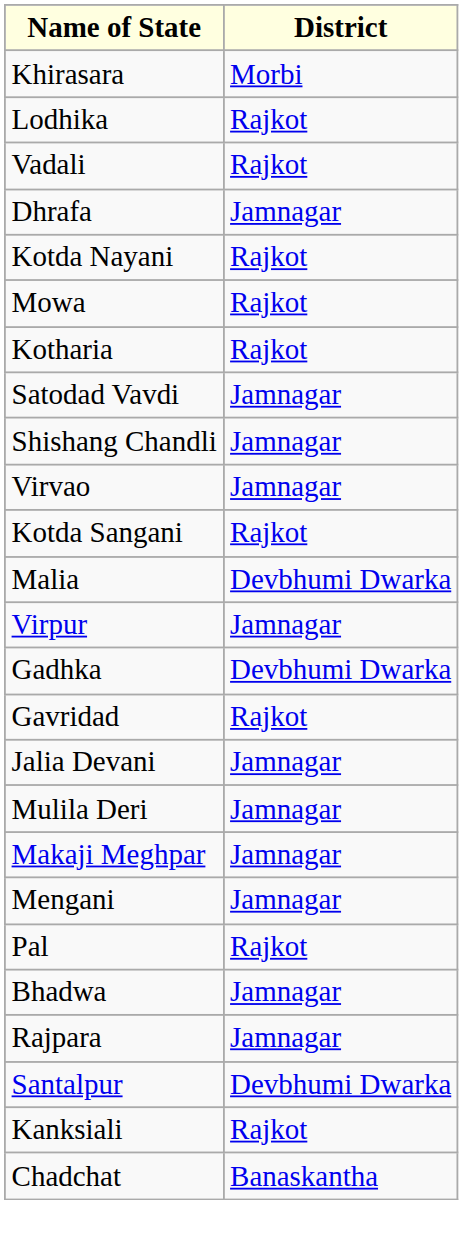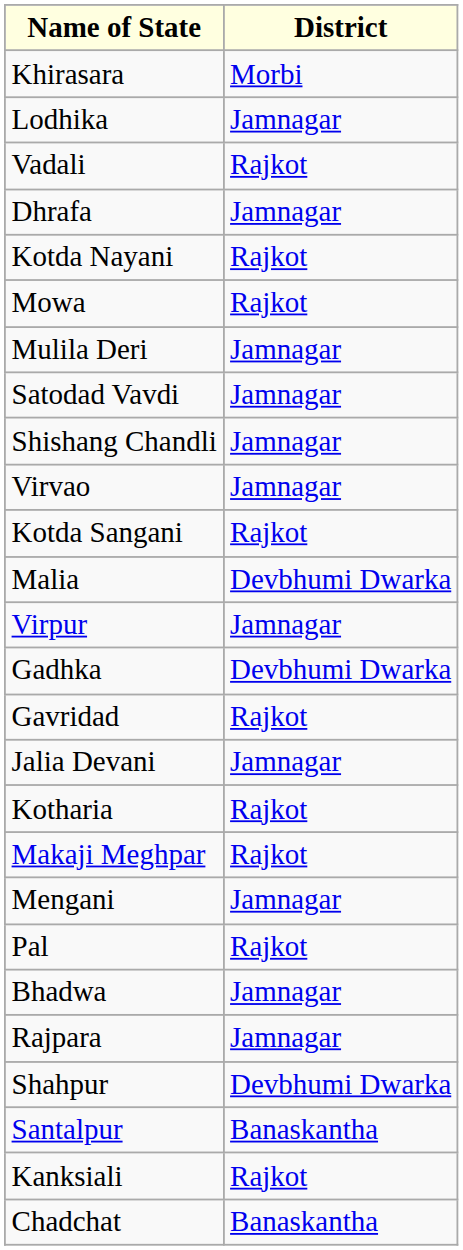 <table class="wikitable sortable">
 <tr>
 <th style="background-color: lightyellow;">Name of State</th>
 <th style="background-color: lightyellow;">District</th>
 </tr>
 <tr>
 <td>Khirasara</td>
 <td><a href='#'>Morbi</a></td>
 </tr>
 <tr>
 <td>Lodhika</td>
-<td><a href='#'>Rajkot</a></td>
+<td><a href='#'>Jamnagar</a></td>
 </tr>
 <tr>
 <td>Vadali</td>
 <td><a href='#'>Rajkot</a></td>
 </tr>
 <tr>
 <td>Dhrafa</td>
 <td><a href='#'>Jamnagar</a></td>
 </tr>
 <tr>
 <td>Kotda Nayani</td>
 <td><a href='#'>Rajkot</a></td>
 </tr>
 <tr>
 <td>Mowa</td>
 <td><a href='#'>Rajkot</a></td>
 </tr>
 <tr>
-<td>Kotharia</td>
-<td><a href='#'>Rajkot</a></td>
+<td>Mulila Deri</td>
+<td><a href='#'>Jamnagar</a></td>
 </tr>
 <tr>
 <td>Satodad Vavdi</td>
 <td><a href='#'>Jamnagar</a></td>
 </tr>
 <tr>
 <td>Shishang Chandli</td>
 <td><a href='#'>Jamnagar</a></td>
 </tr>
 <tr>
 <td>Virvao</td>
 <td><a href='#'>Jamnagar</a></td>
 </tr>
 <tr>
 <td>Kotda Sangani</td>
 <td><a href='#'>Rajkot</a></td>
 </tr>
 <tr>
 <td>Malia</td>
 <td><a href='#'>Devbhumi Dwarka</a></td>
 </tr>
 <tr>
 <td><a href='#'>Virpur</a></td>
 <td><a href='#'>Jamnagar</a></td>
 </tr>
 <tr>
 <td>Gadhka</td>
 <td><a href='#'>Devbhumi Dwarka</a></td>
 </tr>
 <tr>
 <td>Gavridad</td>
 <td><a href='#'>Rajkot</a></td>
 </tr>
 <tr>
 <td>Jalia Devani</td>
 <td><a href='#'>Jamnagar</a></td>
 </tr>
 <tr>
-<td>Mulila Deri</td>
-<td><a href='#'>Jamnagar</a></td>
+<td>Kotharia</td>
+<td><a href='#'>Rajkot</a></td>
 </tr>
 <tr>
 <td><a href='#'>Makaji Meghpar</a></td>
-<td><a href='#'>Jamnagar</a></td>
+<td><a href='#'>Rajkot</a></td>
 </tr>
 <tr>
 <td>Mengani</td>
 <td><a href='#'>Jamnagar</a></td>
 </tr>
 <tr>
 <td>Pal</td>
 <td><a href='#'>Rajkot</a></td>
 </tr>
 <tr>
 <td>Bhadwa</td>
 <td><a href='#'>Jamnagar</a></td>
 </tr>
 <tr>
 <td>Rajpara</td>
 <td><a href='#'>Jamnagar</a></td>
 </tr>
 <tr>
+<td>Shahpur</td>
+<td><a href='#'>Devbhumi Dwarka</a></td>
+</tr>
+<tr>
 <td><a href='#'>Santalpur</a></td>
-<td><a href='#'>Devbhumi Dwarka</a></td>
+<td><a href='#'>Banaskantha</a></td>
 </tr>
 <tr>
 <td>Kanksiali</td>
 <td><a href='#'>Rajkot</a></td>
 </tr>
 <tr>
 <td>Chadchat</td>
 <td><a href='#'>Banaskantha</a></td>
 </tr>
 </table>
